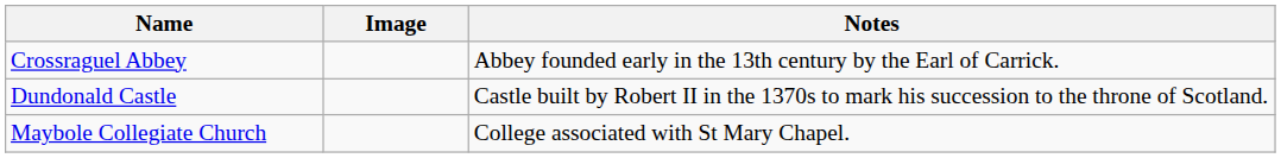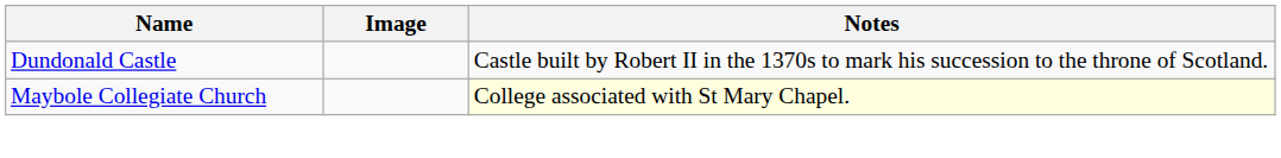 <table class="wikitable" width="100%">
 <tr>
 <th width="25%">Name<br></th>
 <th width="94px">Image</th>
 <th>Notes</th>
-</tr>
-<tr>
-<td><a href='#'>Crossraguel Abbey</a></td>
-<td></td>
-<td>Abbey founded early in the 13th century by the Earl of Carrick.</td>
 </tr>
 <tr>
 <td><a href='#'>Dundonald Castle</a></td>
 <td></td>
 <td>Castle built by Robert II in the 1370s to mark his succession to the throne of Scotland.</td>
 </tr>
 <tr>
 <td><a href='#'>Maybole Collegiate Church</a></td>
 <td></td>
-<td>College associated with St Mary Chapel.</td>
+<td style="background: lightyellow;">College associated with St Mary Chapel.</td>
 </tr>
 </table>
